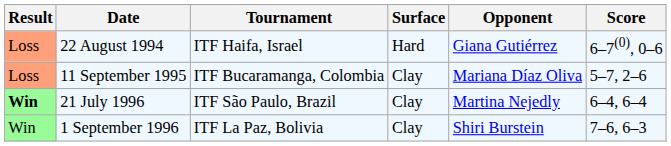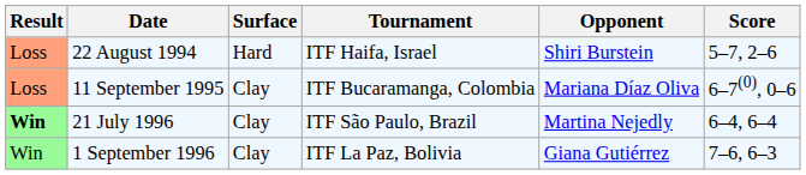 <table class="sortable wikitable" style=font-size:97%>
 <tr>
 <th>Result</th>
 <th>Date</th>
+<th>Surface</th>
 <th>Tournament</th>
-<th>Surface</th>
 <th>Opponent</th>
 <th>Score</th>
 </tr>
 <tr style="background:#f0f8ff;">
 <td style="background:#ffa07a;">Loss</td>
 <td>22 August 1994</td>
+<td>Hard</td>
 <td>ITF Haifa, Israel</td>
-<td>Hard</td>
-<td> <a href='#'>Giana Gutiérrez</a></td>
-<td>6–7<sup>(0)</sup>, 0–6</td>
+<td> <a href='#'>Shiri Burstein</a></td>
+<td>5–7, 2–6</td>
 </tr>
 <tr style="background:#f0f8ff;">
 <td style="background:#ffa07a;">Loss</td>
 <td>11 September 1995</td>
+<td>Clay</td>
 <td>ITF Bucaramanga, Colombia</td>
-<td>Clay</td>
 <td> <a href='#'>Mariana Díaz Oliva</a></td>
-<td>5–7, 2–6</td>
+<td>6–7<sup>(0)</sup>, 0–6</td>
 </tr>
 <tr style="background:#f0f8ff;">
 <td style="background:#98fb98;"><strong>Win</strong></td>
 <td>21 July 1996</td>
+<td>Clay</td>
 <td>ITF São Paulo, Brazil</td>
-<td>Clay</td>
 <td> <a href='#'>Martina Nejedly</a></td>
 <td>6–4, 6–4</td>
 </tr>
 <tr style="background:#f0f8ff;">
 <td style="background:#98fb98;">Win</td>
 <td>1 September 1996</td>
+<td>Clay</td>
 <td>ITF La Paz, Bolivia</td>
-<td>Clay</td>
-<td> <a href='#'>Shiri Burstein</a></td>
+<td> <a href='#'>Giana Gutiérrez</a></td>
 <td>7–6, 6–3</td>
 </tr>
 </table>
